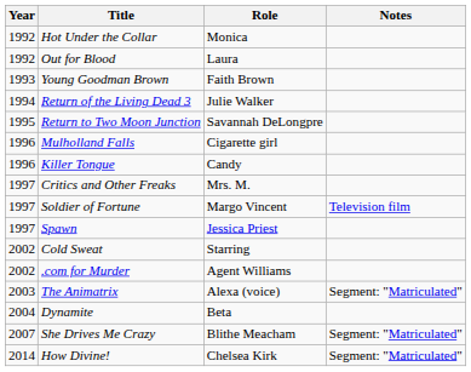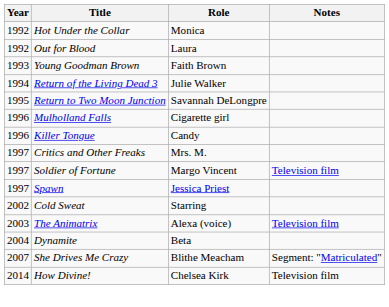 <table class="wikitable sortable">
 <tr>
 <th>Year</th>
 <th>Title</th>
 <th>Role</th>
 <th class="unsortable">Notes</th>
 </tr>
 <tr>
 <td>1992</td>
 <td><em>Hot Under the Collar</em></td>
 <td>Monica</td>
 <td></td>
 </tr>
 <tr>
 <td>1992</td>
 <td><em>Out for Blood</em></td>
 <td>Laura</td>
 <td></td>
 </tr>
 <tr>
 <td>1993</td>
 <td><em>Young Goodman Brown</em></td>
 <td>Faith Brown</td>
 <td></td>
 </tr>
 <tr>
 <td>1994</td>
 <td><em><a href='#'>Return of the Living Dead 3</a></em></td>
 <td>Julie Walker</td>
 <td></td>
 </tr>
 <tr>
 <td>1995</td>
 <td><em><a href='#'>Return to Two Moon Junction</a></em></td>
 <td>Savannah DeLongpre</td>
 <td></td>
 </tr>
 <tr>
 <td>1996</td>
 <td><em><a href='#'>Mulholland Falls</a></em></td>
 <td>Cigarette girl</td>
 <td></td>
 </tr>
 <tr>
 <td>1996</td>
 <td><em><a href='#'>Killer Tongue</a></em></td>
 <td>Candy</td>
 <td></td>
 </tr>
 <tr>
 <td>1997</td>
 <td><em>Critics and Other Freaks</em></td>
 <td>Mrs. M.</td>
 <td></td>
 </tr>
 <tr>
 <td>1997</td>
 <td><em>Soldier of Fortune</em></td>
 <td>Margo Vincent</td>
 <td><a href='#'>Television film</a></td>
 </tr>
 <tr>
 <td>1997</td>
 <td><em><a href='#'>Spawn</a></em></td>
 <td><a href='#'>Jessica Priest</a></td>
 <td></td>
 </tr>
 <tr>
 <td>2002</td>
 <td><em>Cold Sweat</em></td>
 <td>Starring</td>
 <td></td>
 </tr>
 <tr>
-<td>2002</td>
-<td data-sort-value="dot-com for Murder"><em><a href='#'>.com for Murder</a></em></td>
-<td>Agent Williams</td>
-<td></td>
-</tr>
-<tr>
 <td>2003</td>
 <td data-sort-value="Animatrix, The"><em><a href='#'>The Animatrix</a></em></td>
 <td>Alexa (voice)</td>
-<td>Segment: "<a href='#'>Matriculated</a>"</td>
+<td><a href='#'>Television film</a></td>
 </tr>
 <tr>
 <td>2004</td>
 <td><em>Dynamite</em></td>
 <td>Beta</td>
 <td></td>
 </tr>
 <tr>
 <td>2007</td>
 <td><em>She Drives Me Crazy</em></td>
 <td>Blithe Meacham</td>
 <td>Segment: "<a href='#'>Matriculated</a>"</td>
 </tr>
 <tr>
 <td>2014</td>
 <td><em>How Divine!</em></td>
 <td>Chelsea Kirk</td>
-<td>Segment: "<a href='#'>Matriculated</a>"</td>
+<td>Television film</td>
 </tr>
 </table>
